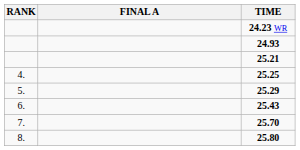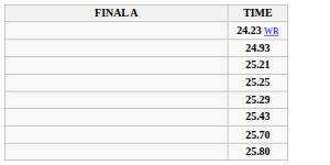 <table class="wikitable">
 <tr>
-<th>RANK</th>
 <th style="width: 20em">FINAL A</th>
 <th style="width: 5em">TIME</th>
 </tr>
 <tr>
-<td align="center"></td>
 <td></td>
 <td align="center"><strong>24.23</strong> <small><a href='#'>WR</a></small></td>
 </tr>
 <tr>
-<td align="center"></td>
 <td></td>
 <td align="center"><strong>24.93</strong></td>
 </tr>
 <tr>
-<td align="center"></td>
 <td></td>
 <td align="center"><strong>25.21</strong></td>
 </tr>
 <tr>
-<td align="center">4.</td>
 <td></td>
 <td align="center"><strong>25.25</strong></td>
 </tr>
 <tr>
-<td align="center">5.</td>
 <td></td>
 <td align="center"><strong>25.29</strong></td>
 </tr>
 <tr>
-<td align="center">6.</td>
 <td></td>
 <td align="center"><strong>25.43</strong></td>
 </tr>
 <tr>
-<td align="center">7.</td>
 <td></td>
 <td align="center"><strong>25.70</strong></td>
 </tr>
 <tr>
-<td align="center">8.</td>
 <td></td>
 <td align="center"><strong>25.80</strong></td>
 </tr>
 </table>
